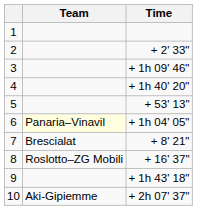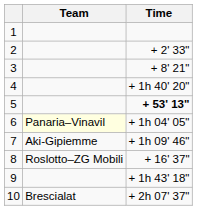 <table class="wikitable">
 <tr>
 <th></th>
 <th>Team</th>
 <th>Time</th>
 </tr>
 <tr>
 <td style="text-align:center;">1</td>
 <td></td>
 <td align="right"></td>
 </tr>
 <tr>
 <td style="text-align:center;">2</td>
 <td></td>
 <td align="right">+ 2' 33"</td>
 </tr>
 <tr>
 <td style="text-align:center;">3</td>
 <td></td>
-<td align="right">+ 1h 09' 46"</td>
+<td align="right">+ 8' 21"</td>
 </tr>
 <tr>
 <td style="text-align:center;">4</td>
 <td></td>
 <td align="right">+ 1h 40' 20"</td>
 </tr>
 <tr>
 <td style="text-align:center;">5</td>
 <td></td>
-<td align="right">+ 53' 13"</td>
+<td align="right"><strong>+ 53' 13"</strong></td>
 </tr>
 <tr>
 <td style="text-align:center;">6</td>
 <td style="background: lightyellow;">Panaria–Vinavil</td>
 <td align="right">+ 1h 04' 05"</td>
 </tr>
 <tr>
 <td style="text-align:center;">7</td>
-<td>Brescialat</td>
-<td align="right">+ 8' 21"</td>
+<td>Aki-Gipiemme</td>
+<td align="right">+ 1h 09' 46"</td>
 </tr>
 <tr>
 <td style="text-align:center;">8</td>
 <td>Roslotto–ZG Mobili</td>
 <td align="right">+ 16' 37"</td>
 </tr>
 <tr>
 <td style="text-align:center;">9</td>
 <td></td>
 <td align="right">+ 1h 43' 18"</td>
 </tr>
 <tr>
 <td style="text-align:center;">10</td>
-<td>Aki-Gipiemme</td>
+<td>Brescialat</td>
 <td align="right">+ 2h 07' 37"</td>
 </tr>
 </table>
